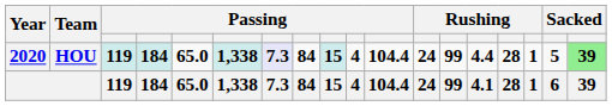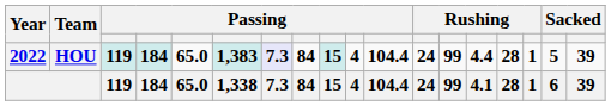 <table class="wikitable" style="text-align:center;">
 <tr>
 <th rowspan="2">Year</th>
 <th rowspan="2">Team</th>
 <th colspan="9">Passing</th>
 <th colspan="5">Rushing</th>
 <th colspan="2">Sacked</th>
 </tr>
 <tr>
 <th></th>
 <th></th>
 <th></th>
 <th></th>
 <th></th>
 <th></th>
 <th></th>
 <th></th>
 <th></th>
 <th></th>
 <th></th>
 <th></th>
 <th></th>
 <th></th>
 <th></th>
 <th></th>
 </tr>
 <tr>
-<th><a href='#'>2020</a></th>
+<th><a href='#'>2022</a></th>
 <th><a href='#'>HOU</a></th>
 <td style="background:#cfecec;"><strong>119</strong></td>
 <td style="background:#cfecec;"><strong>184</strong></td>
 <td><strong>65.0</strong></td>
-<td style="background:#cfecec;"><strong>1,338</strong></td>
+<td style="background:#cfecec;"><strong>1,383</strong></td>
 <td style="background: lavender;"><strong>7.3</strong></td>
 <td><strong>84</strong></td>
 <td style="background:#cfecec;"><strong>15</strong></td>
 <td><strong>4</strong></td>
 <td><strong>104.4</strong></td>
 <td><strong>24</strong></td>
 <td><strong>99</strong></td>
 <td><strong>4.4</strong></td>
 <td><strong>28</strong></td>
 <td><strong>1</strong></td>
 <td><strong>5</strong></td>
-<td style="background: lightgreen;"><strong>39</strong></td>
+<td><strong>39</strong></td>
 </tr>
 <tr>
 <th colspan="2"></th>
 <th>119</th>
 <th>184</th>
 <th>65.0</th>
 <th>1,338</th>
 <th>7.3</th>
 <th>84</th>
 <th>15</th>
 <th>4</th>
 <th>104.4</th>
 <th>24</th>
 <th>99</th>
 <th>4.1</th>
 <th>28</th>
 <th>1</th>
 <th>6</th>
 <th>39</th>
 </tr>
 </table>
